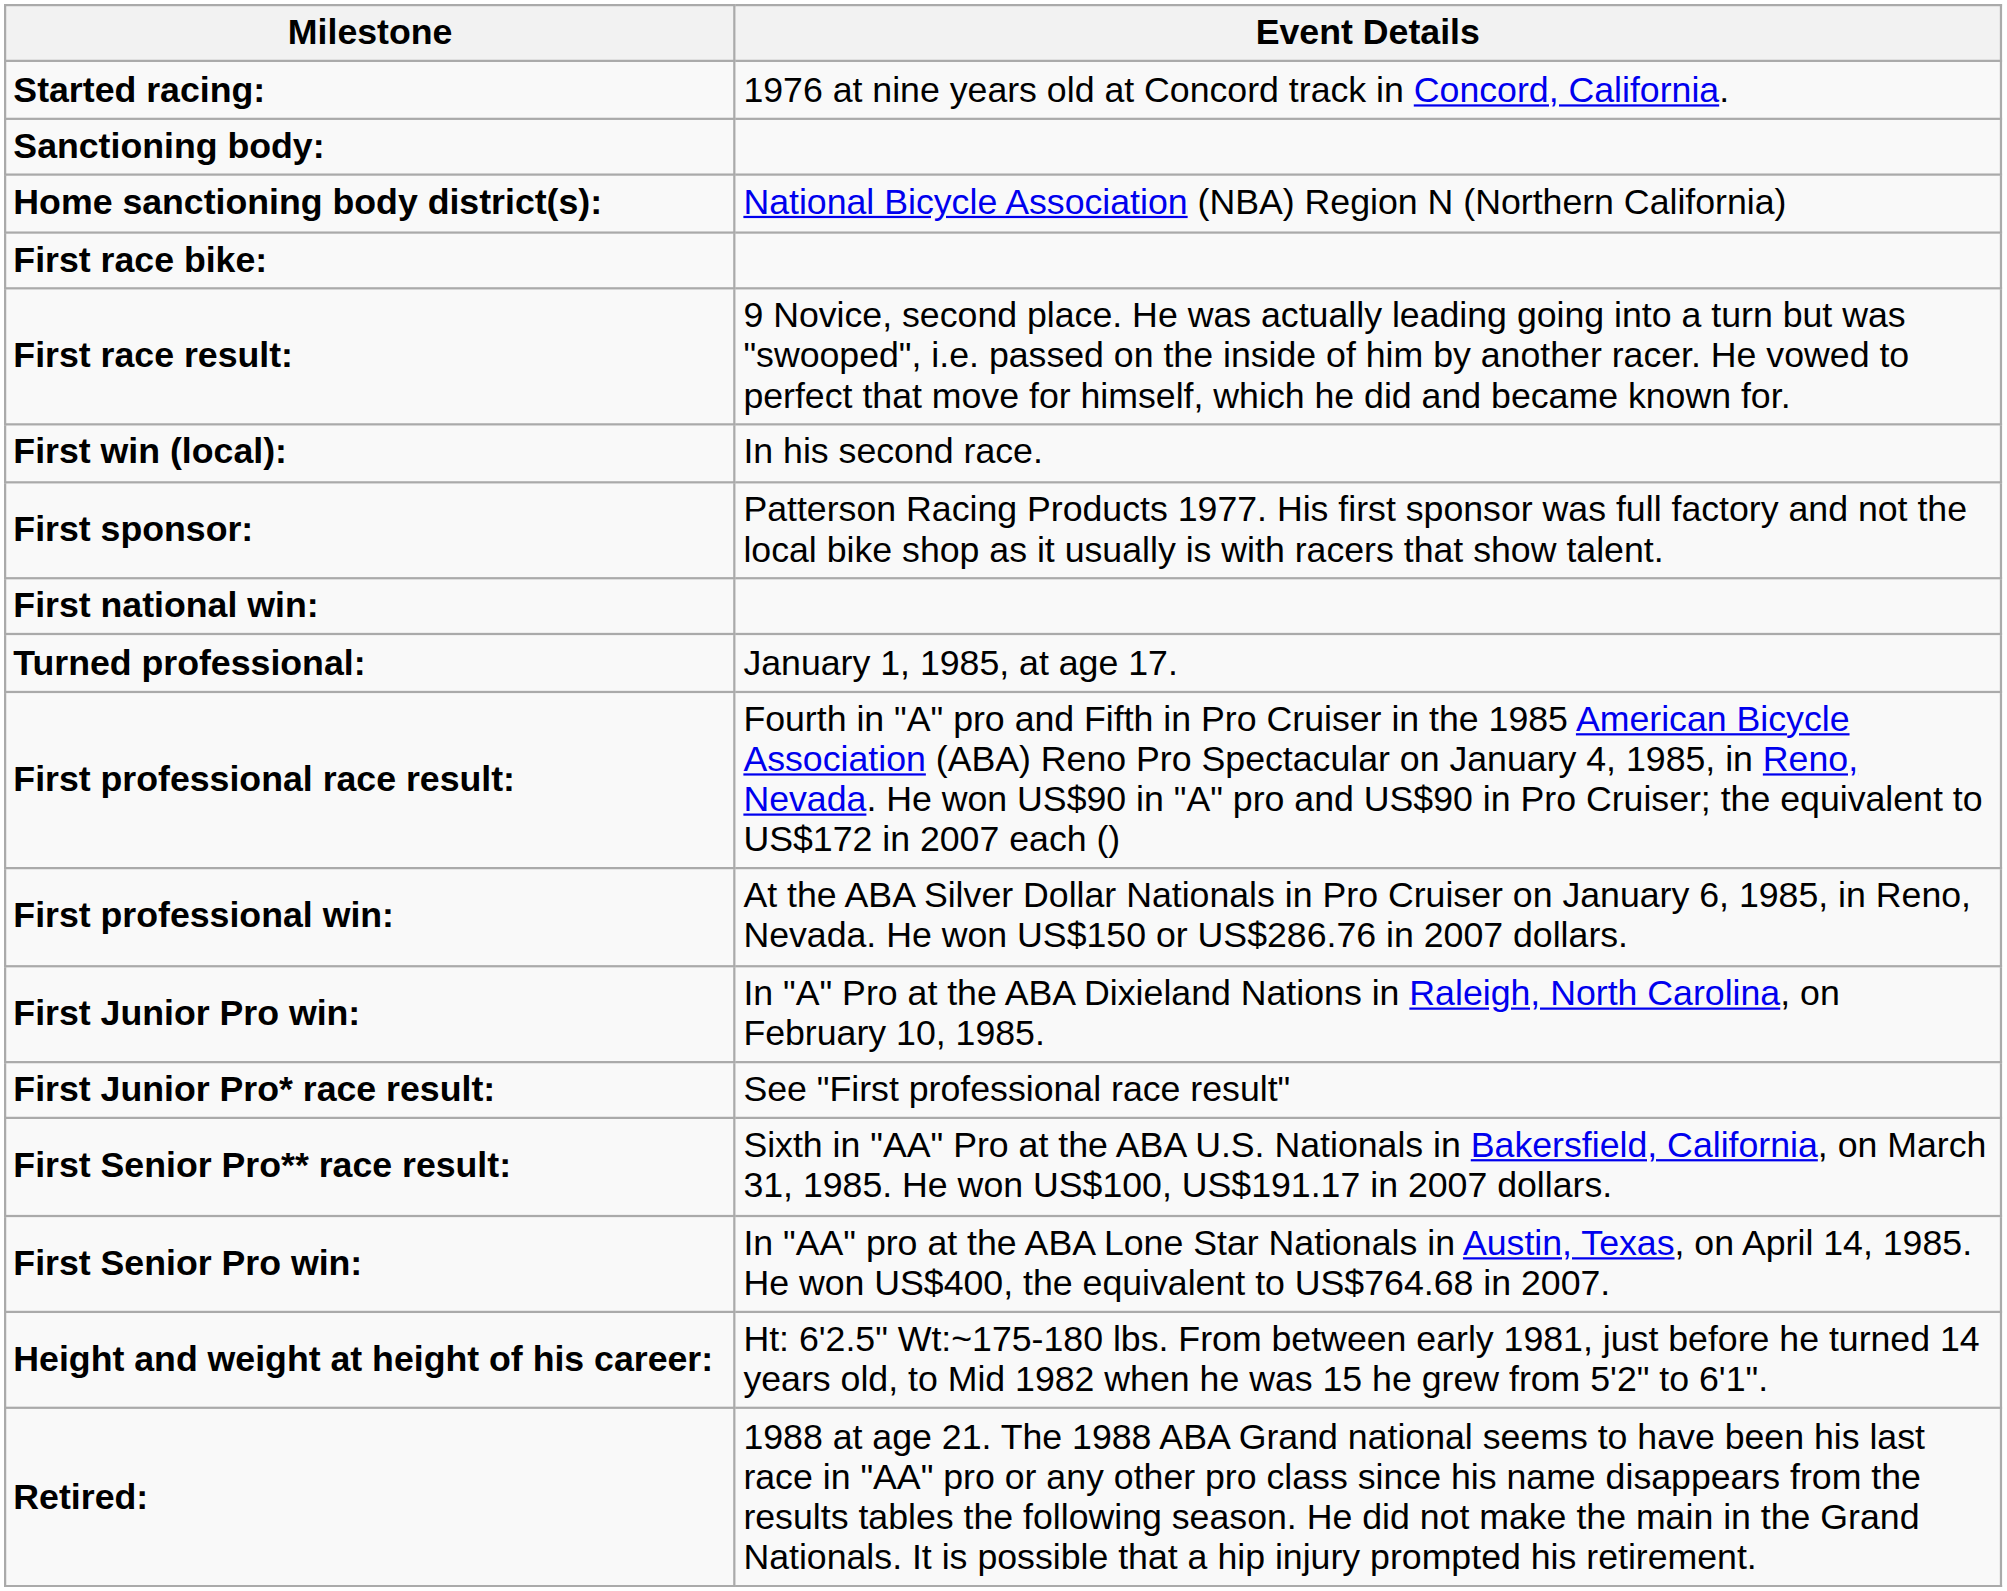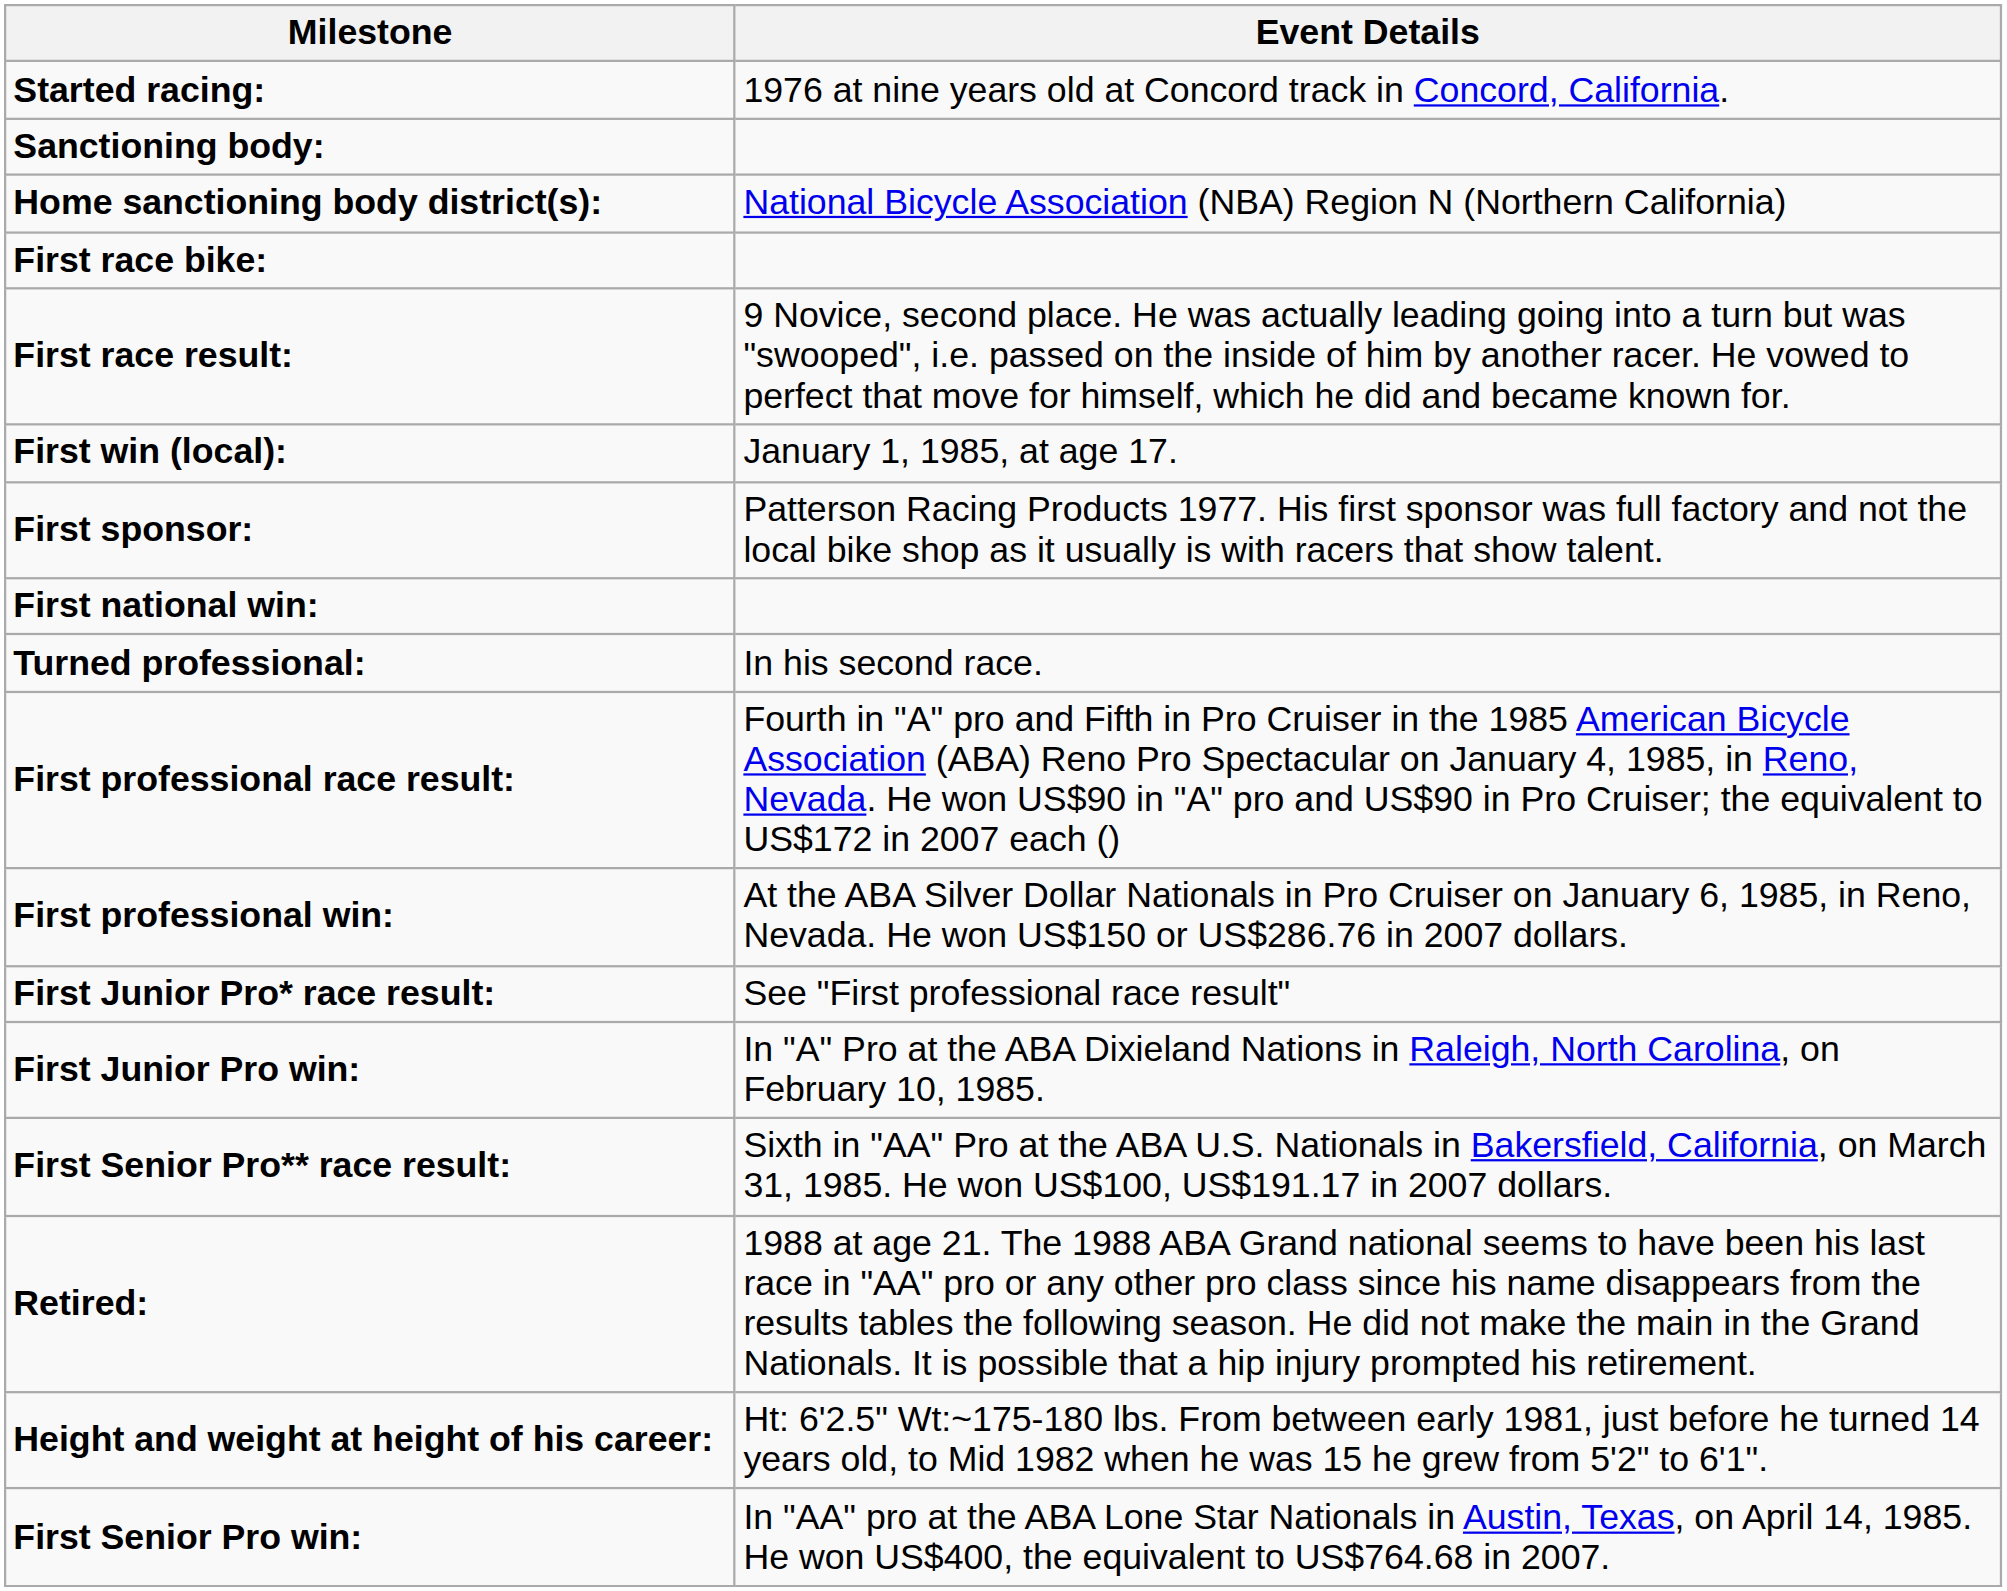 <table class="sortable wikitable">
 <tr>
 <th style="width:20em">Milestone</th>
 <th style="width:35em">Event Details</th>
 </tr>
 <tr>
 <td><strong>Started racing:</strong></td>
 <td>1976 at nine years old at Concord track in <a href='#'>Concord, California</a>.</td>
 </tr>
 <tr>
 <td><strong>Sanctioning body:</strong></td>
 <td></td>
 </tr>
 <tr>
 <td><strong>Home sanctioning body district(s):</strong></td>
 <td><a href='#'>National Bicycle Association</a> (NBA) Region N (Northern California)</td>
 </tr>
 <tr>
 <td><strong>First race bike:</strong></td>
 <td></td>
 </tr>
 <tr>
 <td><strong>First race result:</strong></td>
 <td>9 Novice, second place. He was actually leading going into a turn but was "swooped", i.e. passed on the inside of him by another racer. He vowed to perfect that move for himself, which he did and became known for.</td>
 </tr>
 <tr>
 <td><strong>First win (local):</strong></td>
-<td>In his second race.</td>
+<td>January 1, 1985, at age 17.</td>
 </tr>
 <tr>
 <td><strong>First sponsor:</strong></td>
 <td>Patterson Racing Products 1977. His first sponsor was full factory and not the local bike shop as it usually is with racers that show talent.</td>
 </tr>
 <tr>
 <td><strong>First national win:</strong></td>
 <td></td>
 </tr>
 <tr>
 <td><strong>Turned professional:</strong></td>
-<td>January 1, 1985, at age 17.</td>
+<td>In his second race.</td>
 </tr>
 <tr>
 <td><strong>First professional race result:</strong></td>
 <td>Fourth in "A" pro and Fifth in Pro Cruiser in the 1985 <a href='#'>American Bicycle Association</a> (ABA) Reno Pro Spectacular on January 4, 1985, in <a href='#'>Reno, Nevada</a>. He won US$90 in "A" pro and US$90 in Pro Cruiser; the equivalent to US$172 in 2007 each ()</td>
 </tr>
 <tr>
 <td><strong>First professional win:</strong></td>
 <td>At the ABA Silver Dollar Nationals in Pro Cruiser on January 6, 1985, in Reno, Nevada. He won US$150 or US$286.76 in 2007 dollars.</td>
 </tr>
 <tr>
+<td><strong>First Junior Pro* race result:</strong></td>
+<td>See "First professional race result"</td>
+</tr>
+<tr>
 <td><strong>First Junior Pro win:</strong></td>
 <td>In "A" Pro at the ABA Dixieland Nations in <a href='#'>Raleigh, North Carolina</a>, on February 10, 1985.</td>
-</tr>
-<tr>
-<td><strong>First Junior Pro* race result:</strong></td>
-<td>See "First professional race result"</td>
 </tr>
 <tr>
 <td><strong>First Senior Pro** race result:</strong></td>
 <td>Sixth in "AA" Pro at the ABA U.S. Nationals in <a href='#'>Bakersfield, California</a>, on March 31, 1985. He won US$100, US$191.17 in 2007 dollars.</td>
 </tr>
 <tr>
-<td><strong>First Senior Pro win:</strong></td>
-<td>In "AA" pro at the ABA Lone Star Nationals in <a href='#'>Austin, Texas</a>, on April 14, 1985. He won US$400, the equivalent to US$764.68 in 2007.</td>
+<td><strong>Retired:</strong></td>
+<td>1988 at age 21. The 1988 ABA Grand national seems to have been his last race in "AA" pro or any other pro class since his name disappears from the results tables the following season. He did not make the main in the Grand Nationals. It is possible that a hip injury prompted his retirement.</td>
 </tr>
 <tr>
 <td><strong>Height and weight at height of his career:</strong></td>
 <td>Ht: 6'2.5" Wt:~175-180 lbs. From between early 1981, just before he turned 14 years old, to Mid 1982 when he was 15 he grew from 5'2" to 6'1".</td>
 </tr>
 <tr>
-<td><strong>Retired:</strong></td>
-<td>1988 at age 21. The 1988 ABA Grand national seems to have been his last race in "AA" pro or any other pro class since his name disappears from the results tables the following season. He did not make the main in the Grand Nationals. It is possible that a hip injury prompted his retirement.</td>
+<td><strong>First Senior Pro win:</strong></td>
+<td>In "AA" pro at the ABA Lone Star Nationals in <a href='#'>Austin, Texas</a>, on April 14, 1985. He won US$400, the equivalent to US$764.68 in 2007.</td>
 </tr>
 <tr>
 </tr>
 </table>
